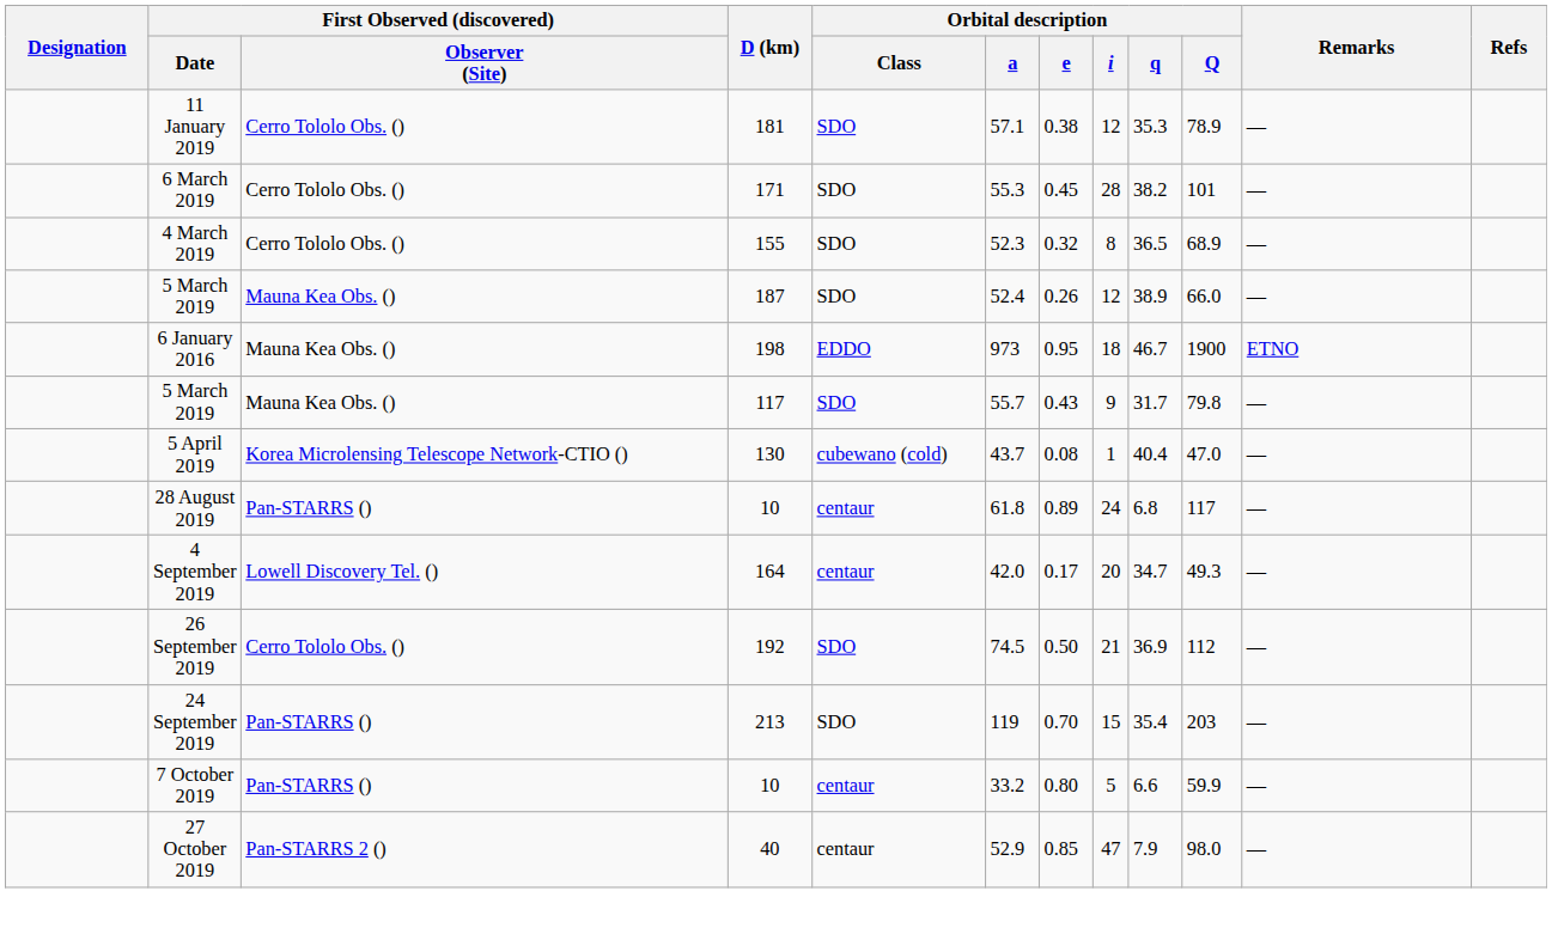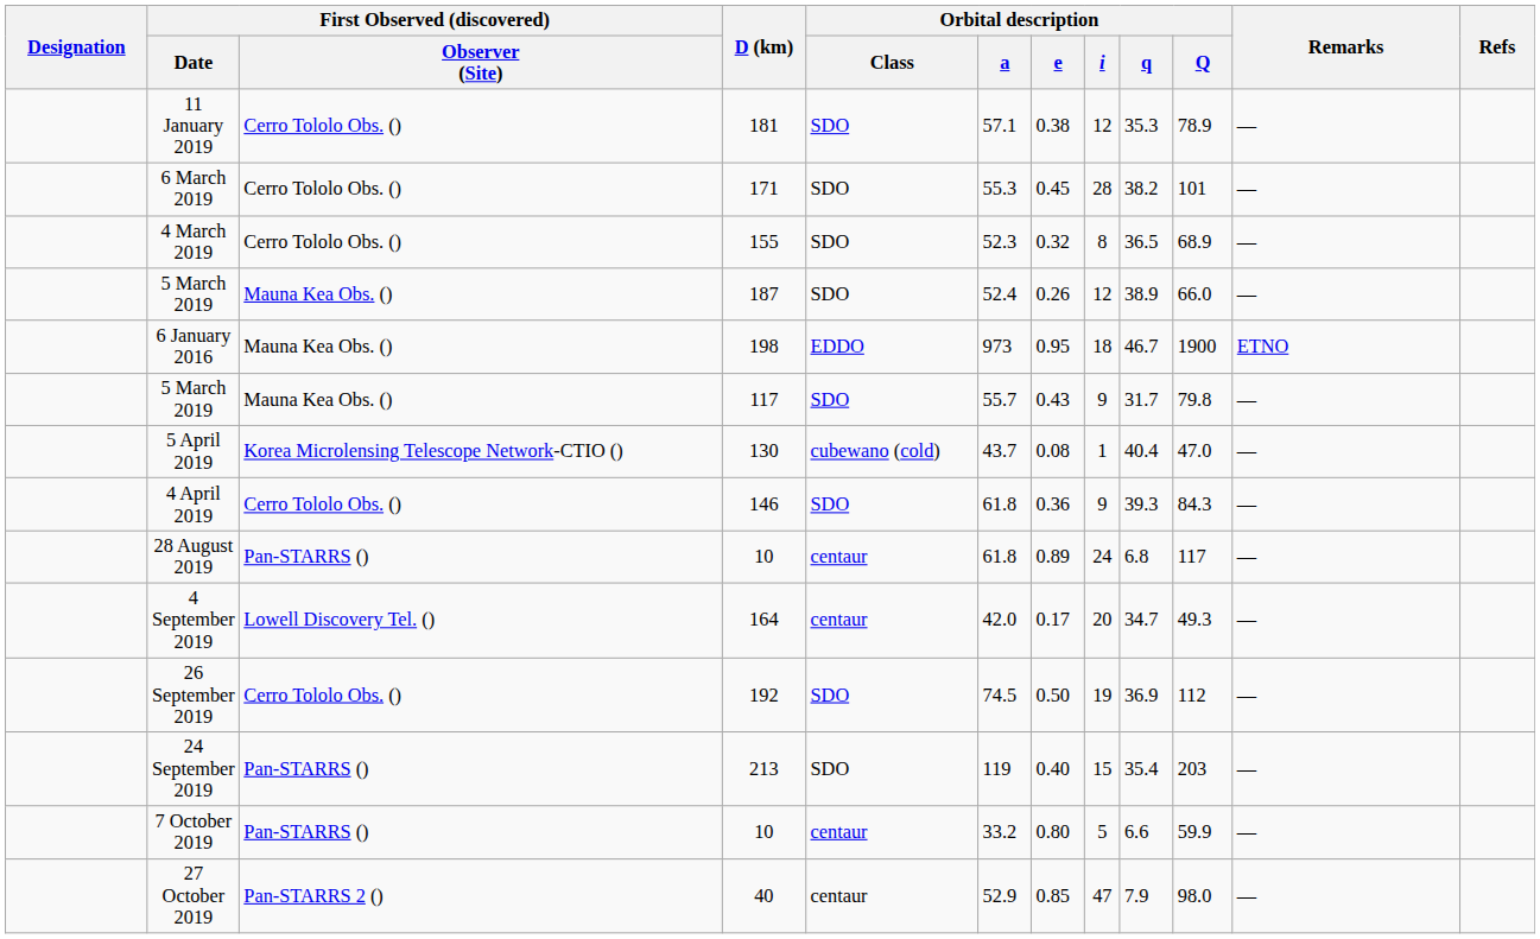 <table class="wikitable sortable" style="width: 100%;">
 <tr>
 <th width= 110 rowspan=2><a href='#'>Designation</a></th>
 <th colspan=2 width=115>First Observed (discovered)</th>
 <th rowspan=2><a href='#'>D</a> (km)</th>
 <th colspan=6>Orbital description</th>
 <th rowspan=2 width=180>Remarks</th>
 <th rowspan=2 width=55 class="unsortable">Refs</th>
 </tr>
 <tr>
 <th width=55>Date</th>
 <th><a href='#'>Observer</a><br>(<a href='#'>Site</a>)</th>
 <th>Class</th>
 <th><a href='#'>a</a><br></th>
 <th><a href='#'>e</a></th>
 <th><a href='#'><em>i</em></a><br></th>
 <th><a href='#'>q</a><br></th>
 <th><a href='#'>Q</a><br></th>
 </tr>
 <tr id="2019 AC77">
 <td></td>
 <td align=center>11 January 2019</td>
 <td><a href='#'>Cerro Tololo Obs.</a> ()</td>
 <td align=center>181</td>
 <td><a href='#'>SDO</a></td>
 <td>57.1</td>
 <td>0.38</td>
 <td align=center>12</td>
 <td>35.3</td>
 <td>78.9</td>
 <td>—</td>
 <td></td>
 </tr>
 <tr id="2019 EA5">
 <td></td>
 <td align=center>6 March 2019</td>
 <td>Cerro Tololo Obs. ()</td>
 <td align=center>171</td>
 <td>SDO</td>
 <td>55.3</td>
 <td>0.45</td>
 <td align=center>28</td>
 <td>38.2</td>
 <td>101</td>
 <td>—</td>
 <td></td>
 </tr>
 <tr id="2019 EB5">
 <td></td>
 <td align=center>4 March 2019</td>
 <td>Cerro Tololo Obs. ()</td>
 <td align=center>155</td>
 <td>SDO</td>
 <td>52.3</td>
 <td>0.32</td>
 <td align=center>8</td>
 <td>36.5</td>
 <td>68.9</td>
 <td>—</td>
 <td></td>
 </tr>
 <tr id="2019 ET5">
 <td></td>
 <td align=center>5 March 2019</td>
 <td><a href='#'>Mauna Kea Obs.</a> ()</td>
 <td align=center>187</td>
 <td>SDO</td>
 <td>52.4</td>
 <td>0.26</td>
 <td align=center>12</td>
 <td>38.9</td>
 <td>66.0</td>
 <td>—</td>
 <td></td>
 </tr>
 <tr id="2019 EU5">
 <td><strong></strong></td>
 <td align=center>6 January 2016</td>
 <td>Mauna Kea Obs. ()</td>
 <td align=center>198</td>
 <td><a href='#'>EDDO</a></td>
 <td>973</td>
 <td>0.95</td>
 <td align=center>18</td>
 <td>46.7</td>
 <td>1900</td>
 <td><a href='#'>ETNO</a></td>
 <td></td>
 </tr>
 <tr id="2019 EV5">
 <td></td>
 <td align=center>5 March 2019</td>
 <td>Mauna Kea Obs. ()</td>
 <td align=center>117</td>
 <td><a href='#'>SDO</a></td>
 <td>55.7</td>
 <td>0.43</td>
 <td align=center>9</td>
 <td>31.7</td>
 <td>79.8</td>
 <td>—</td>
 <td></td>
 </tr>
 <tr id="2019 GJ23">
 <td></td>
 <td align=center>5 April 2019</td>
 <td><a href='#'>Korea Microlensing Telescope Network</a>-CTIO ()</td>
 <td align=center>130</td>
 <td><a href='#'>cubewano</a> (<a href='#'>cold</a>)</td>
 <td>43.7</td>
 <td>0.08</td>
 <td align=center>1</td>
 <td>40.4</td>
 <td>47.0</td>
 <td>—</td>
 <td></td>
 </tr>
+<tr id="2019 GZ129">
+<td></td>
+<td align=center>4 April 2019</td>
+<td><a href='#'>Cerro Tololo Obs.</a> ()</td>
+<td align=center>146</td>
+<td><a href='#'>SDO</a></td>
+<td>61.8</td>
+<td>0.36</td>
+<td align=center>9</td>
+<td>39.3</td>
+<td>84.3</td>
+<td>—</td>
+<td></td>
+</tr>
 <tr id="2019 QQ8">
 <td></td>
 <td align=center>28 August 2019</td>
 <td><a href='#'>Pan-STARRS</a> ()</td>
 <td align=center>10</td>
 <td><a href='#'>centaur</a></td>
 <td>61.8</td>
 <td>0.89</td>
 <td align=center>24</td>
 <td>6.8</td>
 <td>117</td>
 <td>—</td>
 <td></td>
 </tr>
 <tr id="2019 RO4">
 <td></td>
 <td align=center>4 September 2019</td>
 <td><a href='#'>Lowell Discovery Tel.</a> ()</td>
 <td align=center>164</td>
 <td><a href='#'>centaur</a></td>
 <td>42.0</td>
 <td>0.17</td>
 <td align=center>20</td>
 <td>34.7</td>
 <td>49.3</td>
 <td>—</td>
 <td></td>
 </tr>
 <tr id="2019 SJ187">
 <td></td>
 <td align=center>26 September 2019</td>
 <td><a href='#'>Cerro Tololo Obs.</a> ()</td>
 <td align=center>192</td>
 <td><a href='#'>SDO</a></td>
 <td>74.5</td>
 <td>0.50</td>
-<td align=center>21</td>
+<td align=center>19</td>
 <td>36.9</td>
 <td>112</td>
 <td>—</td>
 <td></td>
 </tr>
 <tr id="2019 SS149">
 <td></td>
 <td align=center>24 September 2019</td>
 <td><a href='#'>Pan-STARRS</a> ()</td>
 <td align=center>213</td>
 <td>SDO</td>
 <td>119</td>
-<td>0.70</td>
+<td>0.40</td>
 <td align=center>15</td>
 <td>35.4</td>
 <td>203</td>
 <td>—</td>
 <td></td>
 </tr>
 <tr id="2019 TX7">
 <td></td>
 <td align=center>7 October 2019</td>
 <td><a href='#'>Pan-STARRS</a> ()</td>
 <td align=center>10</td>
 <td><a href='#'>centaur</a></td>
 <td>33.2</td>
 <td>0.80</td>
 <td align=center>5</td>
 <td>6.6</td>
 <td>59.9</td>
 <td>—</td>
 <td></td>
 </tr>
 <tr id="2019 UH12">
 <td></td>
 <td align=center>27 October 2019</td>
 <td><a href='#'>Pan-STARRS 2</a> ()</td>
 <td align=center>40</td>
 <td>centaur</td>
 <td>52.9</td>
 <td>0.85</td>
 <td align=center>47</td>
 <td>7.9</td>
 <td>98.0</td>
 <td>—</td>
 <td></td>
 </tr>
 </table>
